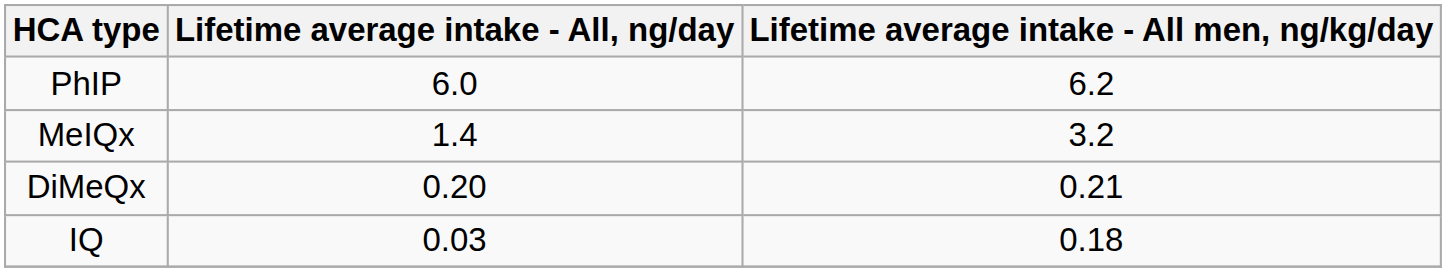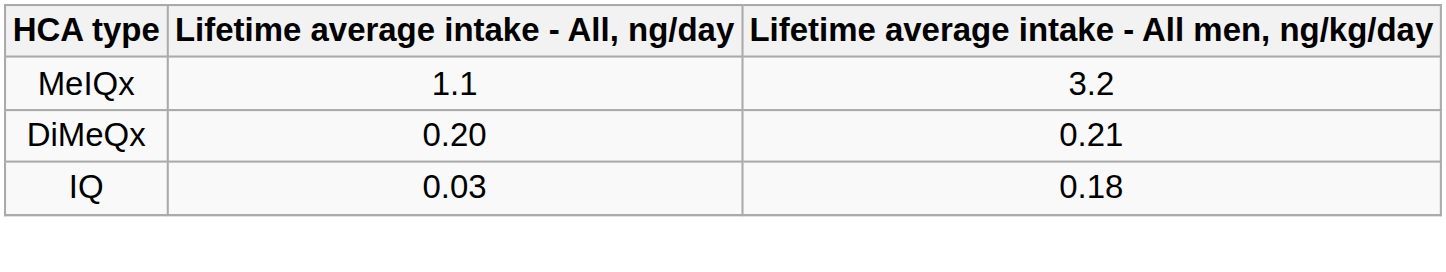 <table class="wikitable" style="text-align:center">
 <tr>
 <th>HCA type</th>
 <th>Lifetime average intake - All, ng/day</th>
 <th>Lifetime average intake - All men, ng/kg/day</th>
 </tr>
 <tr>
-<td>PhIP</td>
-<td>6.0</td>
-<td>6.2</td>
-</tr>
-<tr>
 <td>MeIQx</td>
-<td>1.4</td>
+<td>1.1</td>
 <td>3.2</td>
 </tr>
 <tr>
 <td>DiMeQx</td>
 <td>0.20</td>
 <td>0.21</td>
 </tr>
 <tr>
 <td>IQ</td>
 <td>0.03</td>
 <td>0.18</td>
 </tr>
 <tr>
 </tr>
 </table>
